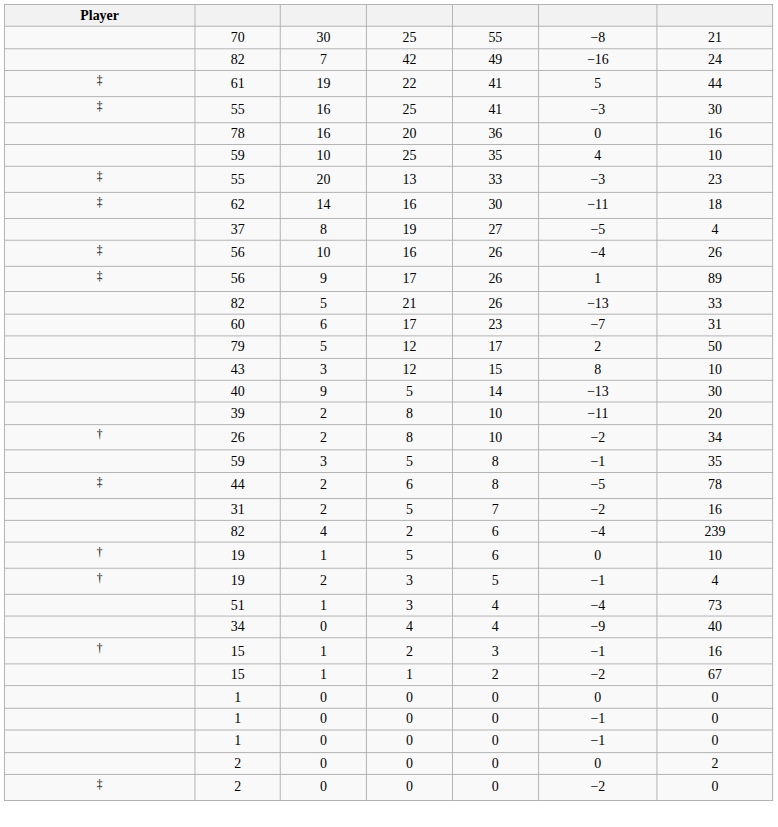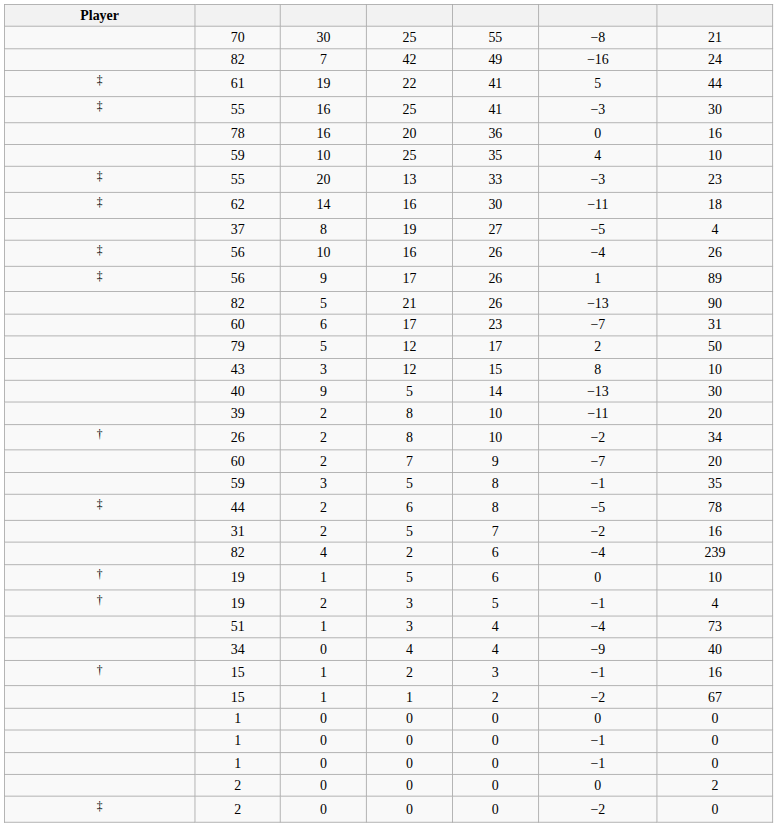 <table class="wikitable sortable" style="width:100%;">
 <tr align=center>
 <th>Player</th>
 <th></th>
 <th></th>
 <th></th>
 <th></th>
 <th data-sort-type="number"></th>
 <th></th>
 </tr>
 <tr align=center>
 <td></td>
 <td>70</td>
 <td>30</td>
 <td>25</td>
 <td>55</td>
 <td>−8</td>
 <td>21</td>
 </tr>
 <tr align=center>
 <td></td>
 <td>82</td>
 <td>7</td>
 <td>42</td>
 <td>49</td>
 <td>−16</td>
 <td>24</td>
 </tr>
 <tr align=center>
 <td><sup>‡</sup></td>
 <td>61</td>
 <td>19</td>
 <td>22</td>
 <td>41</td>
 <td>5</td>
 <td>44</td>
 </tr>
 <tr align=center>
 <td><sup>‡</sup></td>
 <td>55</td>
 <td>16</td>
 <td>25</td>
 <td>41</td>
 <td>−3</td>
 <td>30</td>
 </tr>
 <tr align=center>
 <td></td>
 <td>78</td>
 <td>16</td>
 <td>20</td>
 <td>36</td>
 <td>0</td>
 <td>16</td>
 </tr>
 <tr align=center>
 <td></td>
 <td>59</td>
 <td>10</td>
 <td>25</td>
 <td>35</td>
 <td>4</td>
 <td>10</td>
 </tr>
 <tr align=center>
 <td><sup>‡</sup></td>
 <td>55</td>
 <td>20</td>
 <td>13</td>
 <td>33</td>
 <td>−3</td>
 <td>23</td>
 </tr>
 <tr align=center>
 <td><sup>‡</sup></td>
 <td>62</td>
 <td>14</td>
 <td>16</td>
 <td>30</td>
 <td>−11</td>
 <td>18</td>
 </tr>
 <tr align=center>
 <td></td>
 <td>37</td>
 <td>8</td>
 <td>19</td>
 <td>27</td>
 <td>−5</td>
 <td>4</td>
 </tr>
 <tr align=center>
 <td><sup>‡</sup></td>
 <td>56</td>
 <td>10</td>
 <td>16</td>
 <td>26</td>
 <td>−4</td>
 <td>26</td>
 </tr>
 <tr align=center>
 <td><sup>‡</sup></td>
 <td>56</td>
 <td>9</td>
 <td>17</td>
 <td>26</td>
 <td>1</td>
 <td>89</td>
 </tr>
 <tr align=center>
 <td></td>
 <td>82</td>
 <td>5</td>
 <td>21</td>
 <td>26</td>
 <td>−13</td>
-<td>33</td>
+<td>90</td>
 </tr>
 <tr align=center>
 <td></td>
 <td>60</td>
 <td>6</td>
 <td>17</td>
 <td>23</td>
 <td>−7</td>
 <td>31</td>
 </tr>
 <tr align=center>
 <td></td>
 <td>79</td>
 <td>5</td>
 <td>12</td>
 <td>17</td>
 <td>2</td>
 <td>50</td>
 </tr>
 <tr align=center>
 <td></td>
 <td>43</td>
 <td>3</td>
 <td>12</td>
 <td>15</td>
 <td>8</td>
 <td>10</td>
 </tr>
 <tr align=center>
 <td></td>
 <td>40</td>
 <td>9</td>
 <td>5</td>
 <td>14</td>
 <td>−13</td>
 <td>30</td>
 </tr>
 <tr align=center>
 <td></td>
 <td>39</td>
 <td>2</td>
 <td>8</td>
 <td>10</td>
 <td>−11</td>
 <td>20</td>
 </tr>
 <tr align=center>
 <td><sup>†</sup></td>
 <td>26</td>
 <td>2</td>
 <td>8</td>
 <td>10</td>
 <td>−2</td>
 <td>34</td>
+</tr>
+<tr align=center>
+<td></td>
+<td>60</td>
+<td>2</td>
+<td>7</td>
+<td>9</td>
+<td>−7</td>
+<td>20</td>
 </tr>
 <tr align=center>
 <td></td>
 <td>59</td>
 <td>3</td>
 <td>5</td>
 <td>8</td>
 <td>−1</td>
 <td>35</td>
 </tr>
 <tr align=center>
 <td><sup>‡</sup></td>
 <td>44</td>
 <td>2</td>
 <td>6</td>
 <td>8</td>
 <td>−5</td>
 <td>78</td>
 </tr>
 <tr align=center>
 <td></td>
 <td>31</td>
 <td>2</td>
 <td>5</td>
 <td>7</td>
 <td>−2</td>
 <td>16</td>
 </tr>
 <tr align=center>
 <td></td>
 <td>82</td>
 <td>4</td>
 <td>2</td>
 <td>6</td>
 <td>−4</td>
 <td>239</td>
 </tr>
 <tr align=center>
 <td><sup>†</sup></td>
 <td>19</td>
 <td>1</td>
 <td>5</td>
 <td>6</td>
 <td>0</td>
 <td>10</td>
 </tr>
 <tr align=center>
 <td><sup>†</sup></td>
 <td>19</td>
 <td>2</td>
 <td>3</td>
 <td>5</td>
 <td>−1</td>
 <td>4</td>
 </tr>
 <tr align=center>
 <td></td>
 <td>51</td>
 <td>1</td>
 <td>3</td>
 <td>4</td>
 <td>−4</td>
 <td>73</td>
 </tr>
 <tr align=center>
 <td></td>
 <td>34</td>
 <td>0</td>
 <td>4</td>
 <td>4</td>
 <td>−9</td>
 <td>40</td>
 </tr>
 <tr align=center>
 <td><sup>†</sup></td>
 <td>15</td>
 <td>1</td>
 <td>2</td>
 <td>3</td>
 <td>−1</td>
 <td>16</td>
 </tr>
 <tr align=center>
 <td></td>
 <td>15</td>
 <td>1</td>
 <td>1</td>
 <td>2</td>
 <td>−2</td>
 <td>67</td>
 </tr>
 <tr align=center>
 <td></td>
 <td>1</td>
 <td>0</td>
 <td>0</td>
 <td>0</td>
 <td>0</td>
 <td>0</td>
 </tr>
 <tr align=center>
 <td></td>
 <td>1</td>
 <td>0</td>
 <td>0</td>
 <td>0</td>
 <td>−1</td>
 <td>0</td>
 </tr>
 <tr align=center>
 <td></td>
 <td>1</td>
 <td>0</td>
 <td>0</td>
 <td>0</td>
 <td>−1</td>
 <td>0</td>
 </tr>
 <tr align=center>
 <td></td>
 <td>2</td>
 <td>0</td>
 <td>0</td>
 <td>0</td>
 <td>0</td>
 <td>2</td>
 </tr>
 <tr align=center>
 <td><sup>‡</sup></td>
 <td>2</td>
 <td>0</td>
 <td>0</td>
 <td>0</td>
 <td>−2</td>
 <td>0<br></td>
 </tr>
 </table>
